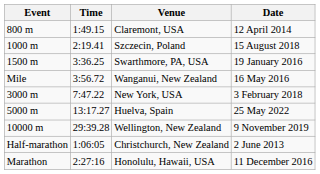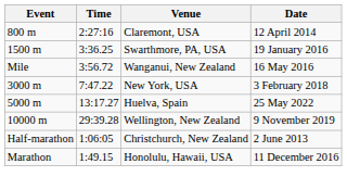 <table class="wikitable">
 <tr>
 <th>Event</th>
 <th>Time</th>
 <th>Venue</th>
 <th>Date</th>
 </tr>
 <tr>
 <td>800 m</td>
-<td>1:49.15</td>
+<td>2:27:16</td>
 <td>Claremont, USA</td>
 <td>12 April 2014</td>
-</tr>
-<tr>
-<td>1000 m</td>
-<td>2:19.41</td>
-<td>Szczecin, Poland</td>
-<td>15 August 2018</td>
 </tr>
 <tr>
 <td>1500 m</td>
 <td>3:36.25</td>
 <td>Swarthmore, PA, USA</td>
 <td>19 January 2016</td>
 </tr>
 <tr>
 <td>Mile</td>
 <td>3:56.72</td>
 <td>Wanganui, New Zealand</td>
 <td>16 May 2016</td>
 </tr>
 <tr>
 <td>3000 m</td>
 <td>7:47.22</td>
 <td>New York, USA</td>
 <td>3 February 2018</td>
 </tr>
 <tr>
 <td>5000 m</td>
 <td>13:17.27</td>
 <td>Huelva, Spain</td>
 <td>25 May 2022</td>
 </tr>
 <tr>
 <td>10000 m</td>
 <td>29:39.28</td>
 <td>Wellington, New Zealand</td>
 <td>9 November 2019</td>
 </tr>
 <tr>
 <td>Half-marathon</td>
 <td>1:06:05</td>
 <td>Christchurch, New Zealand</td>
 <td>2 June 2013</td>
 </tr>
 <tr>
 <td>Marathon</td>
-<td>2:27:16</td>
+<td>1:49.15</td>
 <td>Honolulu, Hawaii, USA</td>
 <td>11 December 2016</td>
 </tr>
 </table>
